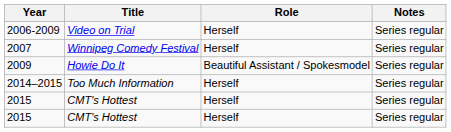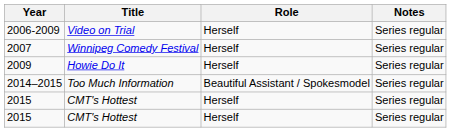 <table class="wikitable">
 <tr>
 <th>Year</th>
 <th>Title</th>
 <th>Role</th>
 <th>Notes</th>
 </tr>
 <tr>
 <td>2006-2009</td>
 <td><em><a href='#'>Video on Trial</a></em></td>
 <td>Herself</td>
 <td>Series regular</td>
 </tr>
 <tr>
 <td>2007</td>
 <td><em><a href='#'>Winnipeg Comedy Festival</a></em></td>
 <td>Herself</td>
 <td>Series regular</td>
 </tr>
 <tr>
 <td>2009</td>
 <td><em><a href='#'>Howie Do It</a></em></td>
-<td>Beautiful Assistant / Spokesmodel</td>
+<td>Herself</td>
 <td>Series regular</td>
 </tr>
 <tr>
 <td>2014–2015</td>
 <td><em>Too Much Information</em></td>
-<td>Herself</td>
+<td>Beautiful Assistant / Spokesmodel</td>
 <td>Series regular</td>
 </tr>
 <tr>
 <td>2015</td>
 <td><em>CMT's Hottest</em></td>
 <td>Herself</td>
 <td>Series regular</td>
 </tr>
 <tr>
 <td>2015</td>
 <td><em>CMT's Hottest</em></td>
 <td>Herself</td>
 <td>Series regular</td>
 </tr>
 </table>
